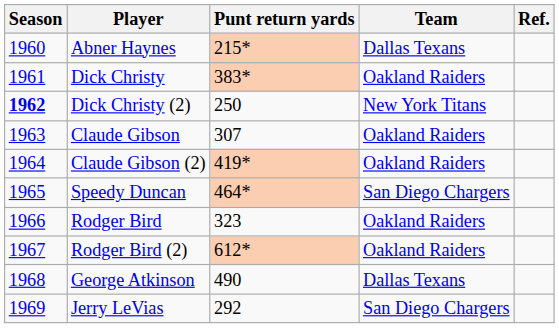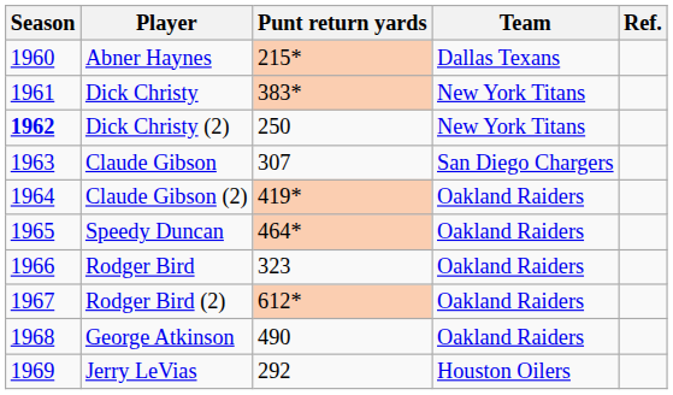 <table class="wikitable sortable" style=width="70%">
 <tr>
 <th>Season</th>
 <th>Player</th>
 <th>Punt return yards</th>
 <th>Team</th>
 <th>Ref.</th>
 </tr>
 <tr>
 <td><a href='#'>1960</a></td>
 <td><a href='#'>Abner Haynes</a></td>
 <td bgcolor="#FBCEB1">215*</td>
 <td><a href='#'>Dallas Texans</a></td>
 <td></td>
 </tr>
 <tr>
 <td><a href='#'>1961</a></td>
 <td><a href='#'>Dick Christy</a></td>
 <td bgcolor="#FBCEB1">383*</td>
-<td><a href='#'>Oakland Raiders</a></td>
+<td><a href='#'>New York Titans</a></td>
 <td></td>
 </tr>
 <tr>
 <td><strong><a href='#'>1962</a></strong></td>
 <td><a href='#'>Dick Christy</a> (2)</td>
 <td>250</td>
 <td><a href='#'>New York Titans</a></td>
 <td></td>
 </tr>
 <tr>
 <td><a href='#'>1963</a></td>
 <td><a href='#'>Claude Gibson</a></td>
 <td>307</td>
-<td><a href='#'>Oakland Raiders</a></td>
+<td><a href='#'>San Diego Chargers</a></td>
 <td></td>
 </tr>
 <tr>
 <td><a href='#'>1964</a></td>
 <td><a href='#'>Claude Gibson</a> (2)</td>
 <td bgcolor="#FBCEB1">419*</td>
 <td><a href='#'>Oakland Raiders</a></td>
 <td></td>
 </tr>
 <tr>
 <td><a href='#'>1965</a></td>
 <td><a href='#'>Speedy Duncan</a></td>
 <td bgcolor="#FBCEB1">464*</td>
-<td><a href='#'>San Diego Chargers</a></td>
+<td><a href='#'>Oakland Raiders</a></td>
 <td></td>
 </tr>
 <tr>
 <td><a href='#'>1966</a></td>
 <td><a href='#'>Rodger Bird</a></td>
 <td>323</td>
 <td><a href='#'>Oakland Raiders</a></td>
 <td></td>
 </tr>
 <tr>
 <td><a href='#'>1967</a></td>
 <td><a href='#'>Rodger Bird</a> (2)</td>
 <td bgcolor="#FBCEB1">612*</td>
 <td><a href='#'>Oakland Raiders</a></td>
 <td></td>
 </tr>
 <tr>
 <td><a href='#'>1968</a></td>
 <td><a href='#'>George Atkinson</a></td>
 <td>490</td>
-<td><a href='#'>Dallas Texans</a></td>
+<td><a href='#'>Oakland Raiders</a></td>
 <td></td>
 </tr>
 <tr>
 <td><a href='#'>1969</a></td>
 <td><a href='#'>Jerry LeVias</a></td>
 <td>292</td>
-<td><a href='#'>San Diego Chargers</a></td>
+<td><a href='#'>Houston Oilers</a></td>
 <td></td>
 </tr>
 </table>
